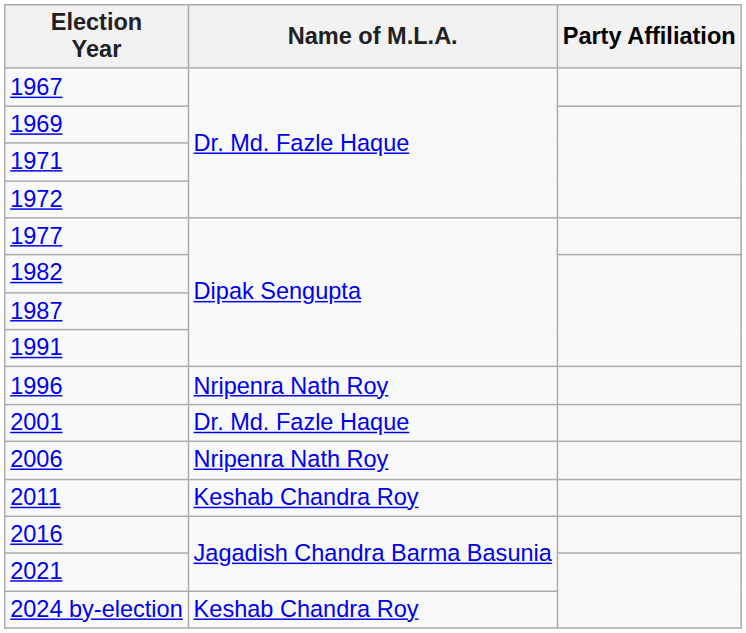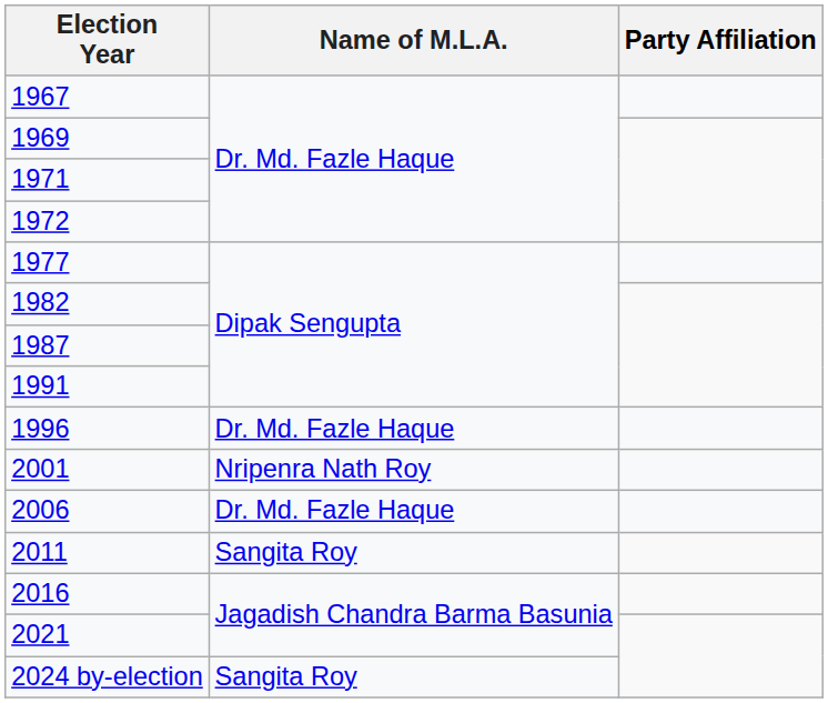 <table class="wikitable sortable">
 <tr style="font-weight:bold; text-align:center; background-color:#EAECF0;">
 <th style="vertical-align:middle; color:#202122;">Election<br>Year</th>
 <th style="vertical-align:middle; color:#202122;">Name of M.L.A.</th>
 <th colspan=2>Party Affiliation</th>
 </tr>
 <tr style="background-color:#F8F9FA;">
 <td style="color:#0645AD;"><a href='#'>1967</a></td>
 <td rowspan="4" style="vertical-align:middle; color:#202122;"><a href='#'>Dr. Md. Fazle Haque</a></td>
 <td></td>
 </tr>
 <tr>
 <td style="vertical-align:middle; background-color:#F8F9FA; color:#202122;"><a href='#'>1969</a></td>
 </tr>
 <tr>
 <td style="vertical-align:middle; background-color:#F8F9FA; color:#202122;"><a href='#'>1971</a></td>
 </tr>
 <tr>
 <td style="vertical-align:middle; background-color:#F8F9FA; color:#202122;"><a href='#'>1972</a></td>
 </tr>
 <tr style="background-color:#F8F9FA;">
 <td style="vertical-align:middle; color:#202122;"><a href='#'>1977</a></td>
 <td rowspan="4" style="vertical-align:middle; color:#202122;"><a href='#'>Dipak Sengupta</a></td>
 <td></td>
 </tr>
 <tr>
 <td style="vertical-align:middle; background-color:#F8F9FA; color:#202122;"><a href='#'>1982</a></td>
 </tr>
 <tr>
 <td style="vertical-align:middle; background-color:#F8F9FA; color:#202122;"><a href='#'>1987</a></td>
 </tr>
 <tr>
 <td style="vertical-align:middle; background-color:#F8F9FA; color:#202122;"><a href='#'>1991</a></td>
 </tr>
 <tr style="background-color:#F8F9FA;">
 <td style="vertical-align:middle; color:#202122;"><a href='#'>1996</a></td>
+<td style="vertical-align:middle; color:#202122;"><a href='#'>Dr. Md. Fazle Haque</a></td>
+<td></td>
+</tr>
+<tr style="background-color:#F8F9FA;">
+<td style="color:#0645AD;"><a href='#'>2001</a></td>
 <td style="vertical-align:middle; color:#202122;"><a href='#'>Nripenra Nath Roy</a></td>
 <td></td>
 </tr>
 <tr style="background-color:#F8F9FA;">
-<td style="color:#0645AD;"><a href='#'>2001</a></td>
+<td style="color:#0645AD;"><a href='#'>2006</a></td>
 <td style="vertical-align:middle; color:#202122;"><a href='#'>Dr. Md. Fazle Haque</a></td>
-<td></td>
-</tr>
-<tr style="background-color:#F8F9FA;">
-<td style="color:#0645AD;"><a href='#'>2006</a></td>
-<td style="vertical-align:middle; color:#202122;"><a href='#'>Nripenra Nath Roy</a></td>
 <td></td>
 </tr>
 <tr>
 <td style="background-color:#F8F9FA; color:#0645AD;"><a href='#'>2011</a></td>
-<td rowspan="1" style="vertical-align:middle; background-color:#F8F9FA; color:#202122;"><a href='#'>Keshab Chandra Roy</a></td>
+<td rowspan="1" style="vertical-align:middle; background-color:#F8F9FA; color:#202122;"><a href='#'>Sangita Roy</a></td>
 </tr>
 <tr>
 <td style="background-color:#F8F9FA; color:#0645AD;"><a href='#'>2016</a></td>
 <td rowspan="2" style="vertical-align:middle; background-color:#F8F9FA; color:#202122;"><a href='#'>Jagadish Chandra Barma Basunia</a></td>
 <td></td>
 </tr>
 <tr>
 <td style="background-color:#F8F9FA; color:#0645AD;"><a href='#'>2021</a></td>
 </tr>
 <tr>
 <td style="background-color:#F8F9FA; color:#0645AD;"><a href='#'>2024 by-election</a></td>
-<td rowspan="1" style="vertical-align:middle; background-color:#F8F9FA; color:#202122;"><a href='#'>Keshab Chandra Roy</a></td>
+<td rowspan="1" style="vertical-align:middle; background-color:#F8F9FA; color:#202122;"><a href='#'>Sangita Roy</a></td>
 </tr>
 </table>
